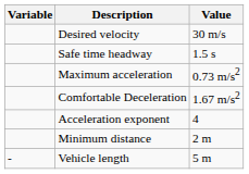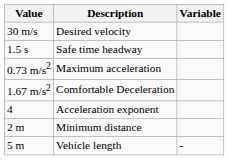 <table class="wikitable">
 <tr>
+<th>Value</th>
+<th>Description</th>
 <th>Variable</th>
-<th>Description</th>
-<th>Value</th>
 </tr>
 <tr>
+<td>30 m/s</td>
+<td>Desired velocity</td>
 <td></td>
-<td>Desired velocity</td>
-<td>30 m/s</td>
 </tr>
 <tr>
+<td>1.5 s</td>
+<td>Safe time headway</td>
 <td></td>
-<td>Safe time headway</td>
-<td>1.5 s</td>
 </tr>
 <tr>
+<td>0.73 m/s<sup>2</sup></td>
+<td>Maximum acceleration</td>
 <td></td>
-<td>Maximum acceleration</td>
-<td>0.73 m/s<sup>2</sup></td>
 </tr>
 <tr>
+<td>1.67 m/s<sup>2</sup></td>
+<td>Comfortable Deceleration</td>
 <td></td>
-<td>Comfortable Deceleration</td>
-<td>1.67 m/s<sup>2</sup></td>
 </tr>
 <tr>
+<td>4</td>
+<td>Acceleration exponent</td>
 <td></td>
-<td>Acceleration exponent</td>
-<td>4</td>
 </tr>
 <tr>
+<td>2 m</td>
+<td>Minimum distance</td>
 <td></td>
-<td>Minimum distance</td>
-<td>2 m</td>
 </tr>
 <tr>
+<td>5 m</td>
+<td>Vehicle length</td>
 <td>-</td>
-<td>Vehicle length</td>
-<td>5 m</td>
 </tr>
 </table>
